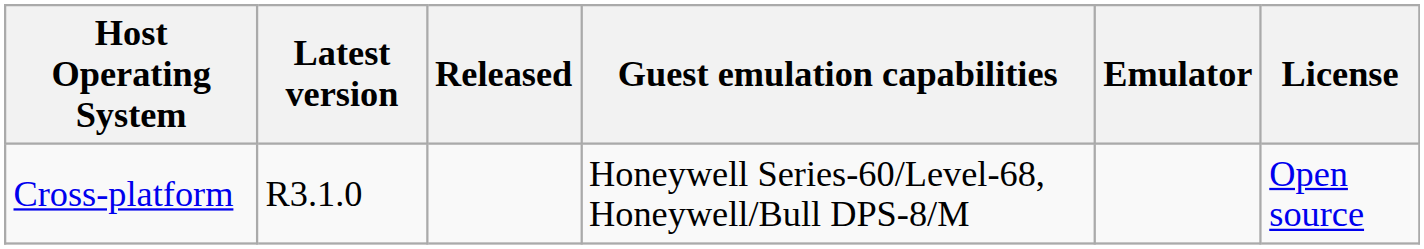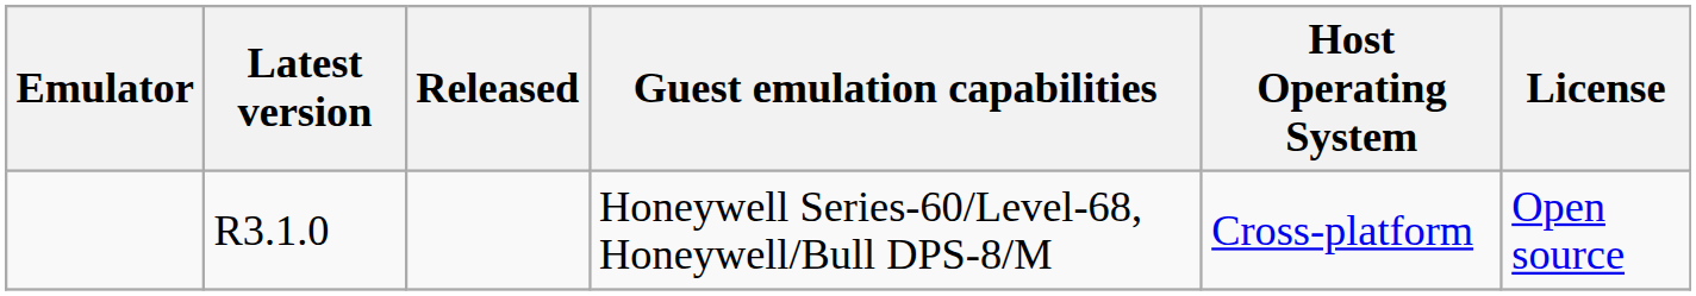 <table class="wikitable sortable" style="width:100%">
 <tr>
-<th>Host Operating System</th>
+<th>Emulator</th>
 <th>Latest version</th>
 <th>Released</th>
 <th>Guest emulation capabilities</th>
-<th>Emulator</th>
+<th>Host Operating System</th>
 <th>License</th>
 </tr>
 <tr>
-<td><a href='#'>Cross-platform</a></td>
+<td></td>
 <td>R3.1.0</td>
 <td></td>
 <td>Honeywell Series‑60/Level‑68, Honeywell/Bull DPS‑8/M</td>
-<td></td>
+<td><a href='#'>Cross-platform</a></td>
 <td><a href='#'>Open source</a></td>
 </tr>
 </table>
